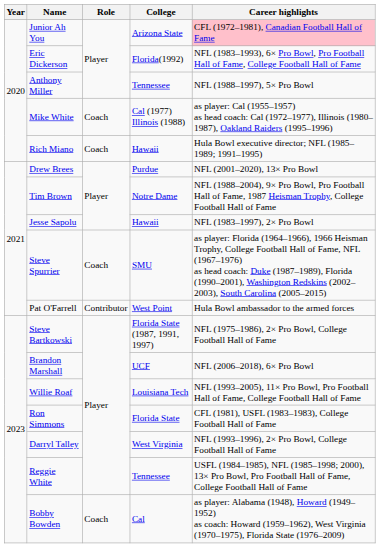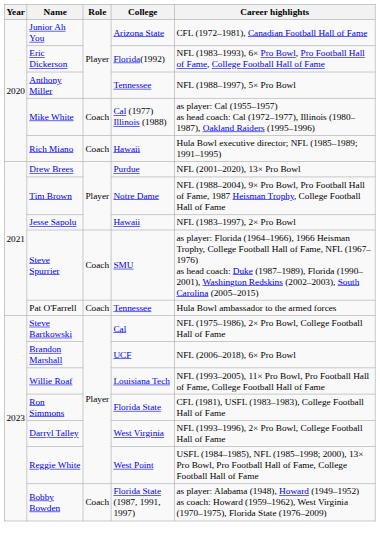 <table class="wikitable" style="text-align:left; font-size: 95%;">
 <tr>
 <th>Year</th>
 <th>Name</th>
 <th>Role</th>
 <th>College</th>
 <th>Career highlights</th>
 </tr>
 <tr>
 <td rowspan=5>2020</td>
 <td><a href='#'>Junior Ah You</a></td>
 <td rowspan=3>Player</td>
 <td><a href='#'>Arizona State</a></td>
-<td style="background: pink;">CFL (1972–1981), <a href='#'>Canadian Football Hall of Fame</a></td>
+<td>CFL (1972–1981), <a href='#'>Canadian Football Hall of Fame</a></td>
 </tr>
 <tr>
 <td><a href='#'>Eric Dickerson</a></td>
 <td><a href='#'>Florida</a>(1992)</td>
 <td>NFL (1983–1993), 6× <a href='#'>Pro Bowl</a>, <a href='#'>Pro Football Hall of Fame</a>, <a href='#'>College Football Hall of Fame</a></td>
 </tr>
 <tr>
 <td><a href='#'>Anthony Miller</a></td>
 <td><a href='#'>Tennessee</a></td>
 <td>NFL (1988–1997), 5× Pro Bowl</td>
 </tr>
 <tr>
 <td><a href='#'>Mike White</a></td>
 <td>Coach</td>
 <td><a href='#'>Cal</a> (1977)<br><a href='#'>Illinois</a> (1988)</td>
 <td>as player: Cal (1955–1957)<br>as head coach: Cal (1972–1977), Illinois (1980–1987), <a href='#'>Oakland Raiders</a> (1995–1996)</td>
 </tr>
 <tr>
 <td><a href='#'>Rich Miano</a></td>
 <td>Coach</td>
 <td><a href='#'>Hawaii</a></td>
 <td>Hula Bowl executive director; NFL (1985–1989; 1991–1995)</td>
 </tr>
 <tr>
 <td rowspan=5>2021</td>
 <td><a href='#'>Drew Brees</a></td>
 <td rowspan=3>Player</td>
 <td><a href='#'>Purdue</a></td>
 <td>NFL (2001–2020), 13× Pro Bowl</td>
 </tr>
 <tr>
 <td><a href='#'>Tim Brown</a></td>
 <td><a href='#'>Notre Dame</a></td>
 <td>NFL (1988–2004), 9× Pro Bowl, Pro Football Hall of Fame, 1987 <a href='#'>Heisman Trophy</a>, College Football Hall of Fame</td>
 </tr>
 <tr>
 <td><a href='#'>Jesse Sapolu</a></td>
 <td><a href='#'>Hawaii</a></td>
 <td>NFL (1983–1997), 2× Pro Bowl</td>
 </tr>
 <tr>
 <td><a href='#'>Steve Spurrier</a></td>
 <td>Coach</td>
 <td><a href='#'>SMU</a></td>
 <td>as player: Florida (1964–1966), 1966 Heisman Trophy, College Football Hall of Fame, NFL (1967–1976)<br>as head coach: <a href='#'>Duke</a> (1987–1989), Florida (1990–2001), <a href='#'>Washington Redskins</a> (2002–2003), <a href='#'>South Carolina</a> (2005–2015)</td>
 </tr>
 <tr>
 <td>Pat O'Farrell</td>
-<td>Contributor</td>
-<td><a href='#'>West Point</a></td>
+<td>Coach</td>
+<td><a href='#'>Tennessee</a></td>
 <td>Hula Bowl ambassador to the armed forces</td>
 </tr>
 <tr>
 <td rowspan=7>2023</td>
 <td><a href='#'>Steve Bartkowski</a></td>
 <td rowspan=6>Player</td>
-<td><a href='#'>Florida State</a><br>(1987, 1991, 1997)</td>
+<td><a href='#'>Cal</a></td>
 <td>NFL (1975–1986), 2× Pro Bowl, College Football Hall of Fame</td>
 </tr>
 <tr>
 <td><a href='#'>Brandon Marshall</a></td>
 <td><a href='#'>UCF</a></td>
 <td>NFL (2006–2018), 6× Pro Bowl</td>
 </tr>
 <tr>
 <td><a href='#'>Willie Roaf</a></td>
 <td><a href='#'>Louisiana Tech</a></td>
 <td>NFL (1993–2005), 11× Pro Bowl, Pro Football Hall of Fame, College Football Hall of Fame</td>
 </tr>
 <tr>
 <td><a href='#'>Ron Simmons</a></td>
 <td><a href='#'>Florida State</a></td>
 <td>CFL (1981), USFL (1983–1983), College Football Hall of Fame</td>
 </tr>
 <tr>
 <td><a href='#'>Darryl Talley</a></td>
 <td><a href='#'>West Virginia</a></td>
 <td>NFL (1993–1996), 2× Pro Bowl, College Football Hall of Fame</td>
 </tr>
 <tr>
 <td><a href='#'>Reggie White</a></td>
-<td><a href='#'>Tennessee</a></td>
+<td><a href='#'>West Point</a></td>
 <td>USFL (1984–1985), NFL (1985–1998; 2000), 13× Pro Bowl, Pro Football Hall of Fame, College Football Hall of Fame</td>
 </tr>
 <tr>
 <td><a href='#'>Bobby Bowden</a></td>
 <td>Coach</td>
-<td><a href='#'>Cal</a></td>
+<td><a href='#'>Florida State</a><br>(1987, 1991, 1997)</td>
 <td>as player: Alabama (1948), <a href='#'>Howard</a> (1949–1952)<br>as coach: Howard (1959–1962), West Virginia (1970–1975), Florida State (1976–2009)</td>
 </tr>
 </table>
